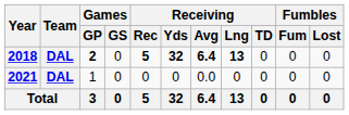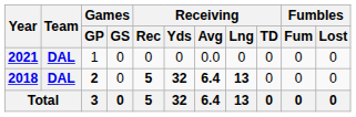 <table class="wikitable" style="text-align:center;">
 <tr>
 <th rowspan="2">Year</th>
 <th rowspan="2">Team</th>
 <th colspan="2">Games</th>
 <th colspan="5">Receiving</th>
 <th colspan="2">Fumbles</th>
 </tr>
 <tr>
 <th>GP</th>
 <th>GS</th>
 <th>Rec</th>
 <th>Yds</th>
 <th>Avg</th>
 <th>Lng</th>
 <th>TD</th>
 <th>Fum</th>
 <th>Lost</th>
 </tr>
 <tr>
+<th><a href='#'>2021</a></th>
+<th><a href='#'>DAL</a></th>
+<td>1</td>
+<td>0</td>
+<td>0</td>
+<td>0</td>
+<td>0.0</td>
+<td>0</td>
+<td>0</td>
+<td>0</td>
+<td>0</td>
+</tr>
+<tr>
 <th><a href='#'>2018</a></th>
 <th><a href='#'>DAL</a></th>
 <td><strong>2</strong></td>
 <td>0</td>
 <td><strong>5</strong></td>
 <td><strong>32</strong></td>
 <td><strong>6.4</strong></td>
 <td><strong>13</strong></td>
-<td>0</td>
-<td>0</td>
-<td>0</td>
-</tr>
-<tr>
-<th><a href='#'>2021</a></th>
-<th><a href='#'>DAL</a></th>
-<td>1</td>
-<td>0</td>
-<td>0</td>
-<td>0</td>
-<td>0.0</td>
-<td>0</td>
 <td>0</td>
 <td>0</td>
 <td>0</td>
 </tr>
 <tr>
 <th colspan="2">Total</th>
 <th>3</th>
 <th>0</th>
 <th>5</th>
 <th>32</th>
 <th>6.4</th>
 <th>13</th>
 <th>0</th>
 <th>0</th>
 <th>0</th>
 </tr>
 </table>
